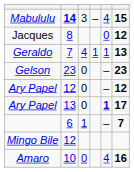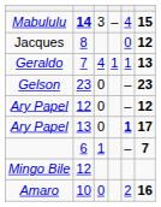 <table class="wikitable" style="text-align:center;">
 <tr>
 <th></th>
 <th></th>
 <th></th>
 <th></th>
 <th></th>
 <th></th>
 </tr>
 <tr>
 <td><em><a href='#'>Mabululu</a></em></td>
 <td><strong><a href='#'>14</a></strong></td>
 <td>3</td>
 <td>–</td>
 <td><a href='#'>4</a></td>
 <td><strong>15</strong></td>
 </tr>
 <tr>
 <td>Jacques</td>
 <td><a href='#'>8</a></td>
 <td></td>
 <td></td>
 <td><a href='#'>0</a></td>
 <td><strong>12</strong></td>
 </tr>
 <tr>
 <td><em><a href='#'>Geraldo</a></em></td>
 <td><a href='#'>7</a></td>
 <td><a href='#'>4</a></td>
 <td><a href='#'>1</a></td>
 <td><a href='#'>1</a></td>
 <td><strong>13</strong></td>
 </tr>
 <tr>
 <td><em><a href='#'>Gelson</a></em></td>
 <td><a href='#'>23</a></td>
 <td>0</td>
 <td></td>
 <td>–</td>
 <td><strong>23</strong></td>
 </tr>
 <tr>
 <td><em><a href='#'>Ary Papel</a></em></td>
 <td><a href='#'>12</a></td>
 <td>0</td>
 <td></td>
 <td>–</td>
 <td><strong>12</strong></td>
 </tr>
 <tr>
 <td><em><a href='#'>Ary Papel</a></em></td>
 <td><a href='#'>13</a></td>
 <td>0</td>
 <td></td>
 <td><strong><a href='#'>1</a></strong></td>
 <td><strong>17</strong></td>
 </tr>
 <tr>
 <td></td>
 <td><a href='#'>6</a></td>
 <td><a href='#'>1</a></td>
 <td></td>
 <td>–</td>
 <td><strong>7</strong></td>
 </tr>
 <tr>
 <td><em><a href='#'>Mingo Bile</a></em></td>
 <td><a href='#'>12</a></td>
 <td></td>
 <td></td>
 <td></td>
 <td></td>
 </tr>
 <tr>
 <td><a href='#'><em>Amaro</em></a></td>
 <td><a href='#'>10</a></td>
 <td><a href='#'>0</a></td>
 <td></td>
-<td><a href='#'>4</a></td>
+<td><a href='#'>2</a></td>
 <td><strong>16</strong></td>
 </tr>
 </table>
